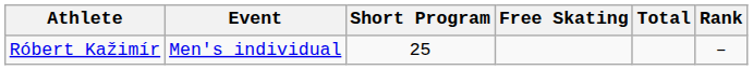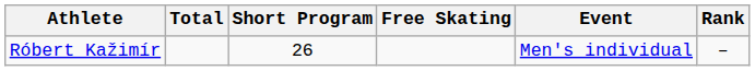 <table class="wikitable" border="1" style="font-size:90%">
 <tr>
 <th>Athlete</th>
-<th>Event</th>
+<th>Total</th>
 <th>Short Program</th>
 <th>Free Skating</th>
-<th>Total</th>
+<th>Event</th>
 <th>Rank</th>
 </tr>
 <tr align=center>
 <td align=left><a href='#'>Róbert Kažimír</a></td>
+<td></td>
+<td>26</td>
+<td></td>
 <td><a href='#'>Men's individual</a></td>
-<td>25</td>
-<td></td>
-<td></td>
 <td>–</td>
 </tr>
 </table>
